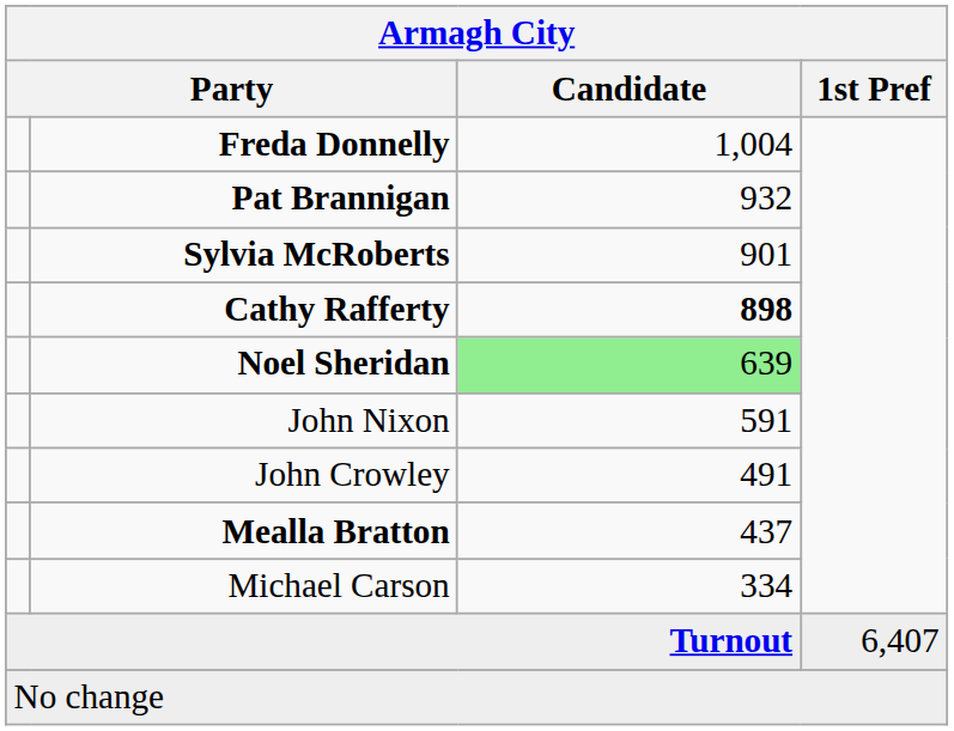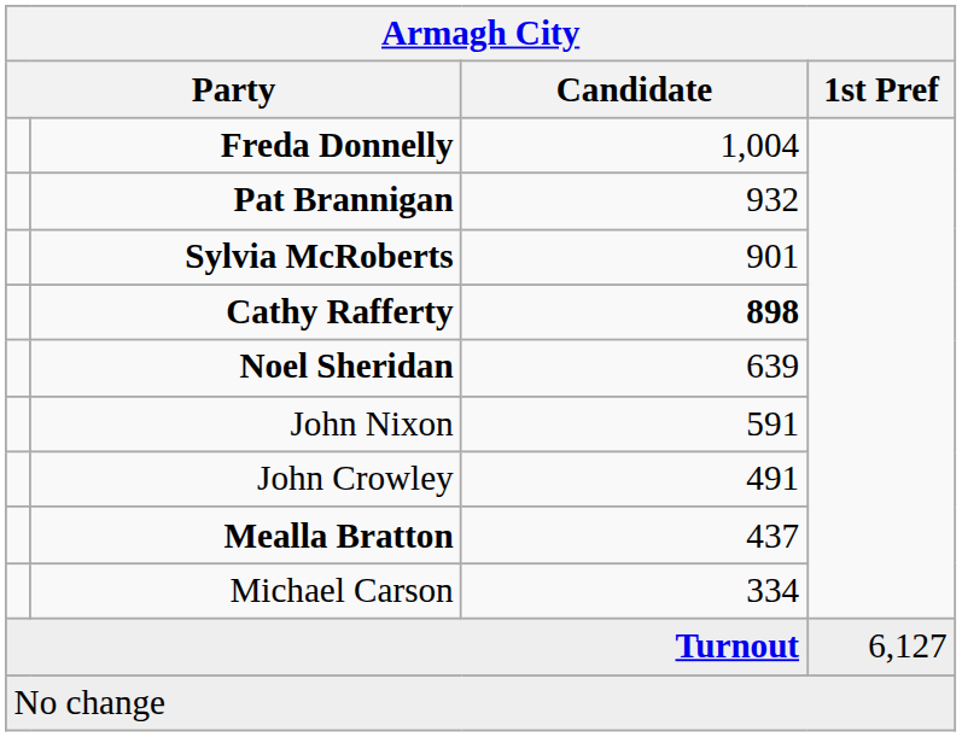 <table class="wikitable">
 <tr>
 <th colspan="4" align="center"><a href='#'>Armagh City</a></th>
 </tr>
 <tr>
 <th colspan="2" align="center" width=200>Party</th>
 <th width=150>Candidate</th>
 <th width=60>1st Pref</th>
 </tr>
 <tr>
 <td></td>
 <td align="right"><strong>Freda Donnelly</strong></td>
 <td align="right">1,004</td>
 </tr>
 <tr>
 <td></td>
 <td align="right"><strong>Pat Brannigan</strong></td>
 <td align="right">932</td>
 </tr>
 <tr>
 <td></td>
 <td align="right"><strong>Sylvia McRoberts</strong></td>
 <td align="right">901</td>
 </tr>
 <tr>
 <td></td>
 <td align="right"><strong>Cathy Rafferty</strong></td>
 <td align="right"><strong>898</strong></td>
 </tr>
 <tr>
 <td></td>
 <td align="right"><strong>Noel Sheridan</strong></td>
-<td align="right" style="background: lightgreen;">639</td>
+<td align="right">639</td>
 </tr>
 <tr>
 <td></td>
 <td align="right">John Nixon</td>
 <td align="right">591</td>
 </tr>
 <tr>
 <td></td>
 <td align="right">John Crowley</td>
 <td align="right">491</td>
 </tr>
 <tr>
 <td></td>
 <td align="right"><strong>Mealla Bratton</strong></td>
 <td align="right">437</td>
 </tr>
 <tr>
 <td></td>
 <td align="right">Michael Carson</td>
 <td align="right">334</td>
 </tr>
 <tr bgcolor="EEEEEE">
 <td colspan=3 align="right"><strong><a href='#'>Turnout</a></strong></td>
-<td align="right">6,407</td>
+<td align="right">6,127</td>
 </tr>
 <tr>
 <td colspan=4 bgcolor="EEEEEE">No change</td>
 </tr>
 </table>
